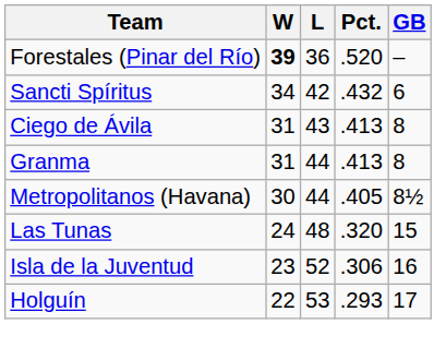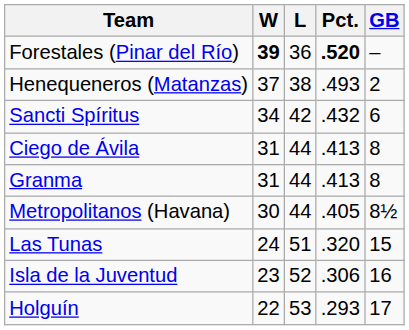 <table class="wikitable">
 <tr>
 <th>Team</th>
 <th>W</th>
 <th>L</th>
 <th>Pct.</th>
 <th><a href='#'>GB</a></th>
 </tr>
 <tr>
 <td>Forestales (<a href='#'>Pinar del Río</a>)</td>
 <td><strong>39</strong></td>
 <td>36</td>
-<td>.520</td>
+<td><strong>.520</strong></td>
 <td>–</td>
+</tr>
+<tr>
+<td>Henequeneros (<a href='#'>Matanzas</a>)</td>
+<td>37</td>
+<td>38</td>
+<td>.493</td>
+<td>2</td>
 </tr>
 <tr>
 <td><a href='#'>Sancti Spíritus</a></td>
 <td>34</td>
 <td>42</td>
 <td>.432</td>
 <td>6</td>
 </tr>
 <tr>
 <td><a href='#'>Ciego de Ávila</a></td>
 <td>31</td>
-<td>43</td>
+<td>44</td>
 <td>.413</td>
 <td>8</td>
 </tr>
 <tr>
 <td><a href='#'>Granma</a></td>
 <td>31</td>
 <td>44</td>
 <td>.413</td>
 <td>8</td>
 </tr>
 <tr>
 <td><a href='#'>Metropolitanos</a> (Havana)</td>
 <td>30</td>
 <td>44</td>
 <td>.405</td>
 <td>8½</td>
 </tr>
 <tr>
 <td><a href='#'>Las Tunas</a></td>
 <td>24</td>
-<td>48</td>
+<td>51</td>
 <td>.320</td>
 <td>15</td>
 </tr>
 <tr>
 <td><a href='#'>Isla de la Juventud</a></td>
 <td>23</td>
 <td>52</td>
 <td>.306</td>
 <td>16</td>
 </tr>
 <tr>
 <td><a href='#'>Holguín</a></td>
 <td>22</td>
 <td>53</td>
 <td>.293</td>
 <td>17</td>
 </tr>
 </table>
